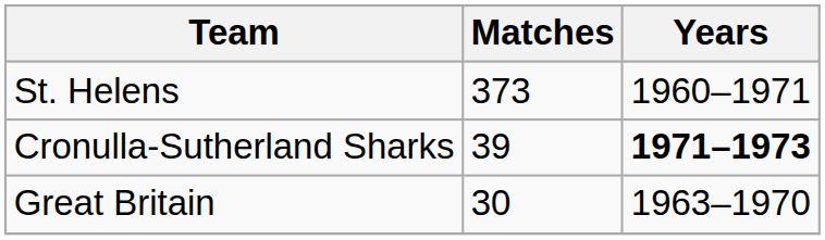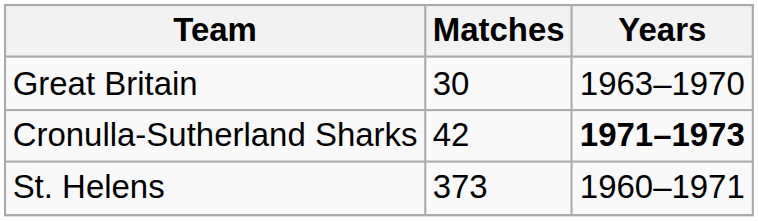 <table class="wikitable">
 <tr style="background:#bdb76b;">
 <th>Team</th>
 <th>Matches</th>
 <th>Years</th>
 </tr>
 <tr>
+<td>Great Britain</td>
+<td>30</td>
+<td>1963–1970</td>
+</tr>
+<tr>
+<td>Cronulla-Sutherland Sharks</td>
+<td>42</td>
+<td><strong>1971–1973</strong></td>
+</tr>
+<tr>
 <td>St. Helens</td>
 <td>373</td>
 <td>1960–1971</td>
 </tr>
 <tr>
-<td>Cronulla-Sutherland Sharks</td>
-<td>39</td>
-<td><strong>1971–1973</strong></td>
-</tr>
-<tr>
-<td>Great Britain</td>
-<td>30</td>
-<td>1963–1970</td>
-</tr>
-<tr>
 </tr>
 </table>
